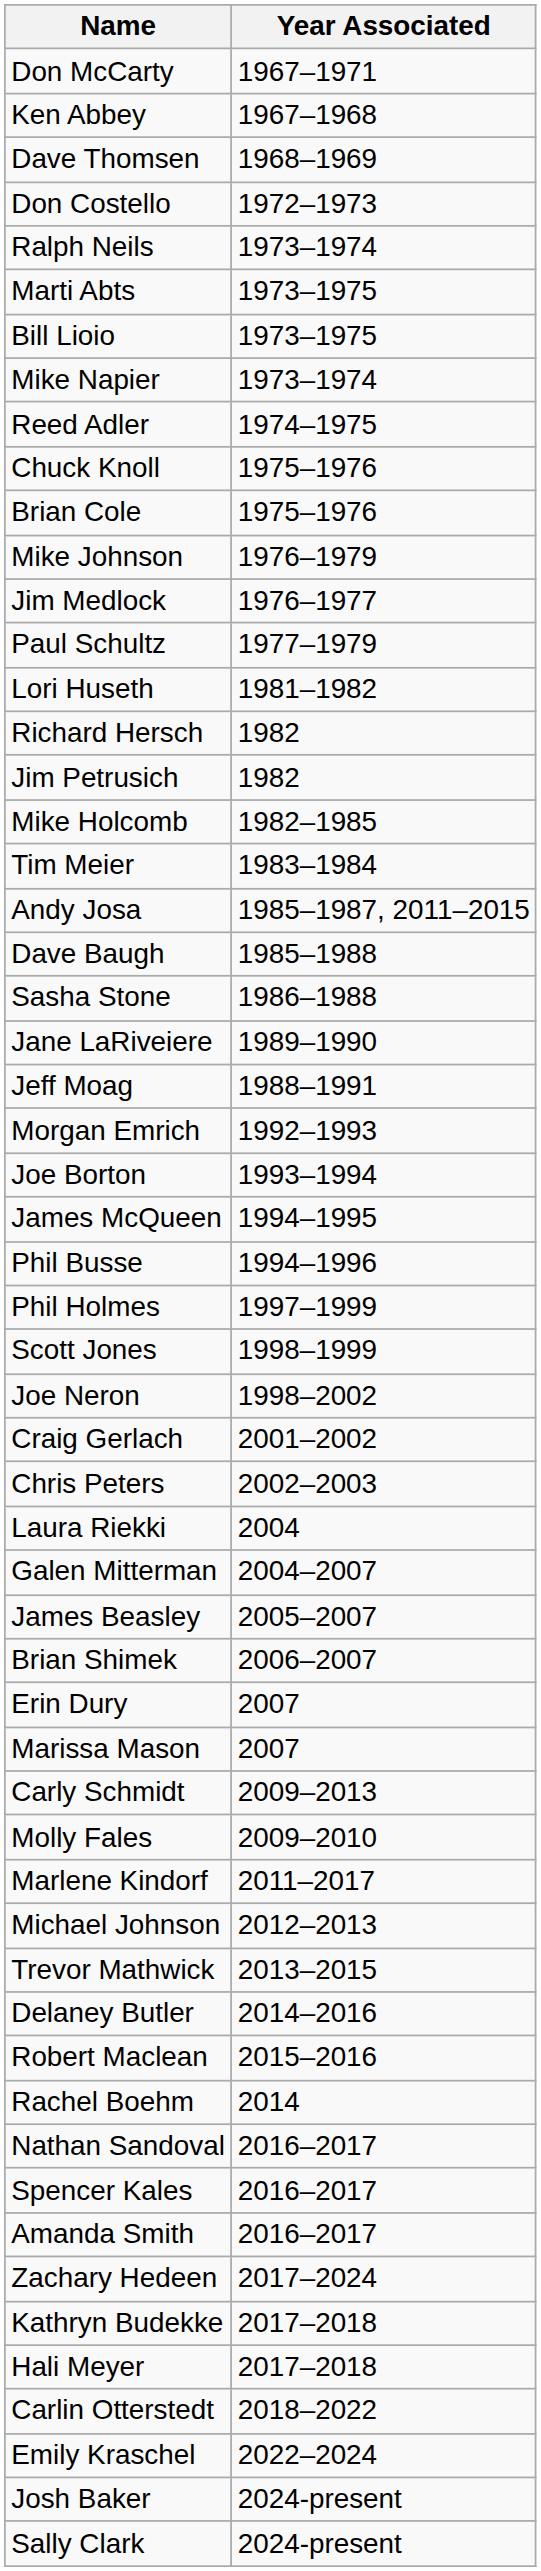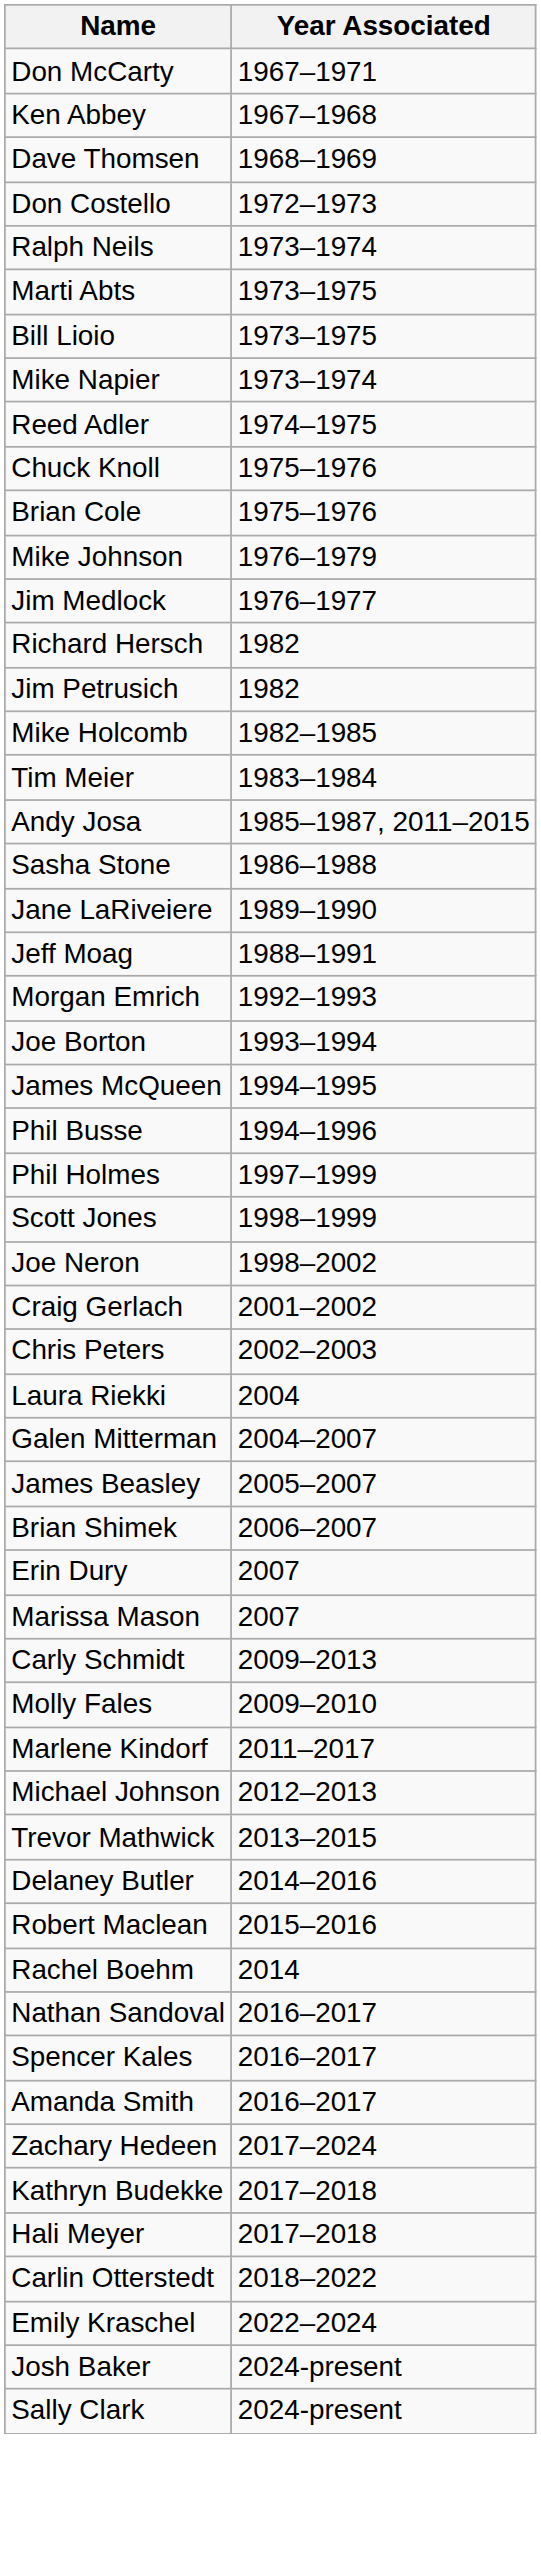 <table class="wikitable">
 <tr>
 <th>Name</th>
 <th>Year Associated</th>
 </tr>
 <tr>
 <td>Don McCarty</td>
 <td>1967–1971</td>
 </tr>
 <tr>
 <td>Ken Abbey</td>
 <td>1967–1968</td>
 </tr>
 <tr>
 <td>Dave Thomsen</td>
 <td>1968–1969</td>
 </tr>
 <tr>
 <td>Don Costello</td>
 <td>1972–1973</td>
 </tr>
 <tr>
 <td>Ralph Neils</td>
 <td>1973–1974</td>
 </tr>
 <tr>
 <td>Marti Abts</td>
 <td>1973–1975</td>
 </tr>
 <tr>
 <td>Bill Lioio</td>
 <td>1973–1975</td>
 </tr>
 <tr>
 <td>Mike Napier</td>
 <td>1973–1974</td>
 </tr>
 <tr>
 <td>Reed Adler</td>
 <td>1974–1975</td>
 </tr>
 <tr>
 <td>Chuck Knoll</td>
 <td>1975–1976</td>
 </tr>
 <tr>
 <td>Brian Cole</td>
 <td>1975–1976</td>
 </tr>
 <tr>
 <td>Mike Johnson</td>
 <td>1976–1979</td>
 </tr>
 <tr>
 <td>Jim Medlock</td>
 <td>1976–1977</td>
 </tr>
 <tr>
-<td>Paul Schultz</td>
-<td>1977–1979</td>
-</tr>
-<tr>
-<td>Lori Huseth</td>
-<td>1981–1982</td>
-</tr>
-<tr>
 <td>Richard Hersch</td>
 <td>1982</td>
 </tr>
 <tr>
 <td>Jim Petrusich</td>
 <td>1982</td>
 </tr>
 <tr>
 <td>Mike Holcomb</td>
 <td>1982–1985</td>
 </tr>
 <tr>
 <td>Tim Meier</td>
 <td>1983–1984</td>
 </tr>
 <tr>
 <td>Andy Josa</td>
 <td>1985–1987, 2011–2015</td>
-</tr>
-<tr>
-<td>Dave Baugh</td>
-<td>1985–1988</td>
 </tr>
 <tr>
 <td>Sasha Stone</td>
 <td>1986–1988</td>
 </tr>
 <tr>
 <td>Jane LaRiveiere</td>
 <td>1989–1990</td>
 </tr>
 <tr>
 <td>Jeff Moag</td>
 <td>1988–1991</td>
 </tr>
 <tr>
 <td>Morgan Emrich</td>
 <td>1992–1993</td>
 </tr>
 <tr>
 <td>Joe Borton</td>
 <td>1993–1994</td>
 </tr>
 <tr>
 <td>James McQueen</td>
 <td>1994–1995</td>
 </tr>
 <tr>
 <td>Phil Busse</td>
 <td>1994–1996</td>
 </tr>
 <tr>
 <td>Phil Holmes</td>
 <td>1997–1999</td>
 </tr>
 <tr>
 <td>Scott Jones</td>
 <td>1998–1999</td>
 </tr>
 <tr>
 <td>Joe Neron</td>
 <td>1998–2002</td>
 </tr>
 <tr>
 <td>Craig Gerlach</td>
 <td>2001–2002</td>
 </tr>
 <tr>
 <td>Chris Peters</td>
 <td>2002–2003</td>
 </tr>
 <tr>
 <td>Laura Riekki</td>
 <td>2004</td>
 </tr>
 <tr>
 <td>Galen Mitterman</td>
 <td>2004–2007</td>
 </tr>
 <tr>
 <td>James Beasley</td>
 <td>2005–2007</td>
 </tr>
 <tr>
 <td>Brian Shimek</td>
 <td>2006–2007</td>
 </tr>
 <tr>
 <td>Erin Dury</td>
 <td>2007</td>
 </tr>
 <tr>
 <td>Marissa Mason</td>
 <td>2007</td>
 </tr>
 <tr>
 <td>Carly Schmidt</td>
 <td>2009–2013</td>
 </tr>
 <tr>
 <td>Molly Fales</td>
 <td>2009–2010</td>
 </tr>
 <tr>
 <td>Marlene Kindorf</td>
 <td>2011–2017</td>
 </tr>
 <tr>
 <td>Michael Johnson</td>
 <td>2012–2013</td>
 </tr>
 <tr>
 <td>Trevor Mathwick</td>
 <td>2013–2015</td>
 </tr>
 <tr>
 <td>Delaney Butler</td>
 <td>2014–2016</td>
 </tr>
 <tr>
 <td>Robert Maclean</td>
 <td>2015–2016</td>
 </tr>
 <tr>
 <td>Rachel Boehm</td>
 <td>2014</td>
 </tr>
 <tr>
 <td>Nathan Sandoval</td>
 <td>2016–2017</td>
 </tr>
 <tr>
 <td>Spencer Kales</td>
 <td>2016–2017</td>
 </tr>
 <tr>
 <td>Amanda Smith</td>
 <td>2016–2017</td>
 </tr>
 <tr>
 <td>Zachary Hedeen</td>
 <td>2017–2024</td>
 </tr>
 <tr>
 <td>Kathryn Budekke</td>
 <td>2017–2018</td>
 </tr>
 <tr>
 <td>Hali Meyer</td>
 <td>2017–2018</td>
 </tr>
 <tr>
 <td>Carlin Otterstedt</td>
 <td>2018–2022</td>
 </tr>
 <tr>
 <td>Emily Kraschel</td>
 <td>2022–2024</td>
 </tr>
 <tr>
 <td>Josh Baker</td>
 <td>2024-present</td>
 </tr>
 <tr>
 <td>Sally Clark</td>
 <td>2024-present</td>
 </tr>
 </table>
